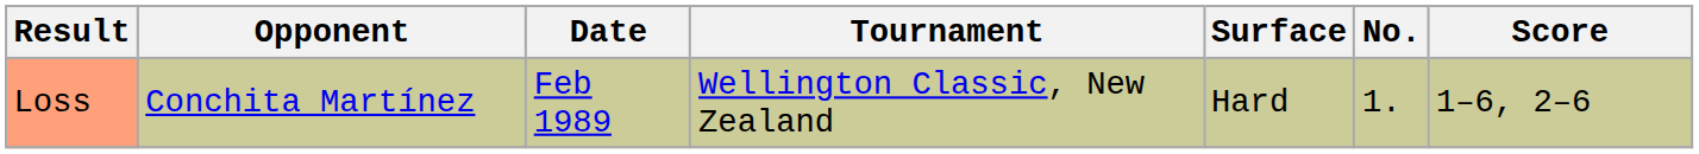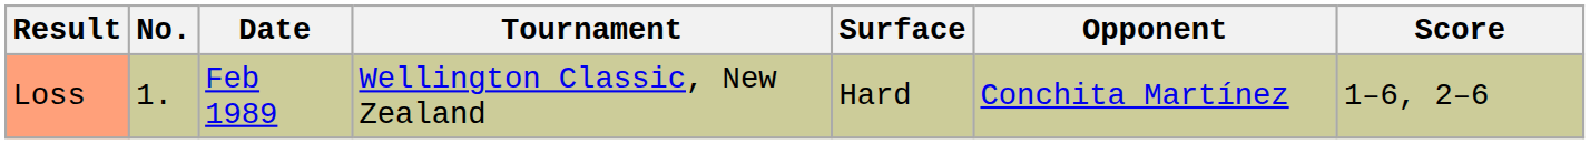 <table class="sortable wikitable">
 <tr>
 <th style="width:35px">Result</th>
-<th style="width:150px">Opponent</th>
+<th style="width:20px">No.</th>
 <th style="width:60px">Date</th>
 <th style="width:200px">Tournament</th>
 <th style="width:50px">Surface</th>
-<th style="width:20px">No.</th>
+<th style="width:150px">Opponent</th>
 <th style="width:100px" class="unsortable">Score</th>
 </tr>
 <tr style="background:#cc9;">
 <td style="background:#ffa07a;">Loss</td>
-<td> <a href='#'>Conchita Martínez</a></td>
+<td>1.</td>
 <td><a href='#'>Feb 1989</a></td>
 <td><a href='#'>Wellington Classic</a>, New Zealand</td>
 <td>Hard</td>
-<td>1.</td>
+<td> <a href='#'>Conchita Martínez</a></td>
 <td>1–6, 2–6</td>
 </tr>
 </table>
